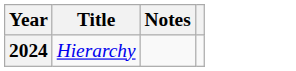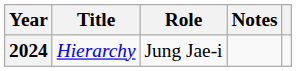 <table class="wikitable plainrowheaders">
 <tr>
 <th scope="col">Year</th>
 <th scope="col">Title</th>
+<th scope="col">Role</th>
 <th scope="col">Notes</th>
 <th scope="col" class="unsortable"></th>
 </tr>
 <tr>
 <th scope="row">2024</th>
 <td><em><a href='#'>Hierarchy</a></em></td>
+<td>Jung Jae-i</td>
 <td></td>
 <td style="text-align:center"></td>
 </tr>
 </table>
